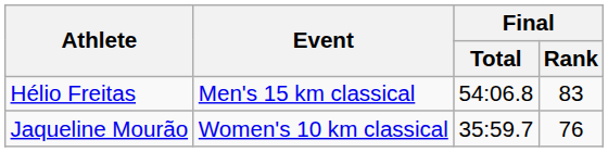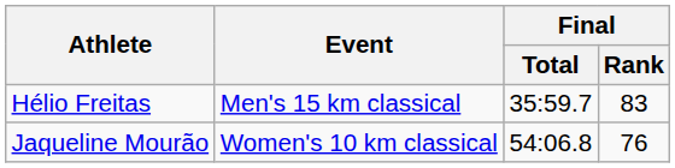 <table class="wikitable" style="font-size:90%">
 <tr>
 <th rowspan="2">Athlete</th>
 <th rowspan="2">Event</th>
 <th colspan="2">Final</th>
 </tr>
 <tr>
 <th>Total</th>
 <th>Rank</th>
 </tr>
 <tr>
 <td><a href='#'>Hélio Freitas</a></td>
 <td><a href='#'>Men's 15 km classical</a></td>
-<td align="center">54:06.8</td>
+<td align="center">35:59.7</td>
 <td align="center">83</td>
 </tr>
 <tr>
 <td><a href='#'>Jaqueline Mourão</a></td>
 <td><a href='#'>Women's 10 km classical</a></td>
-<td align="center">35:59.7</td>
+<td align="center">54:06.8</td>
 <td align="center">76</td>
 </tr>
 </table>
